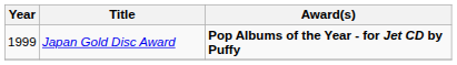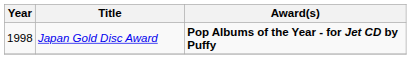 <table class="wikitable">
 <tr>
 <th>Year</th>
 <th width="200">Title</th>
 <th width="300">Award(s)</th>
 </tr>
 <tr>
-<td align="center">1999</td>
+<td align="center">1998</td>
 <td align="left"><em><a href='#'>Japan Gold Disc Award</a></em></td>
 <td><strong>Pop Albums of the Year -  for <em>Jet CD</em> by Puffy </strong></td>
 </tr>
 <tr>
 </tr>
 </table>
